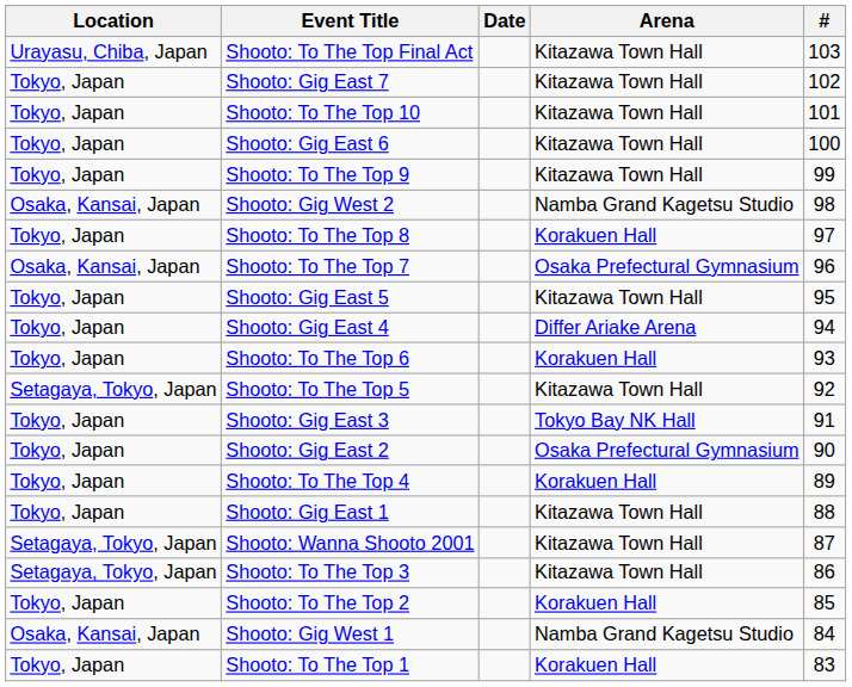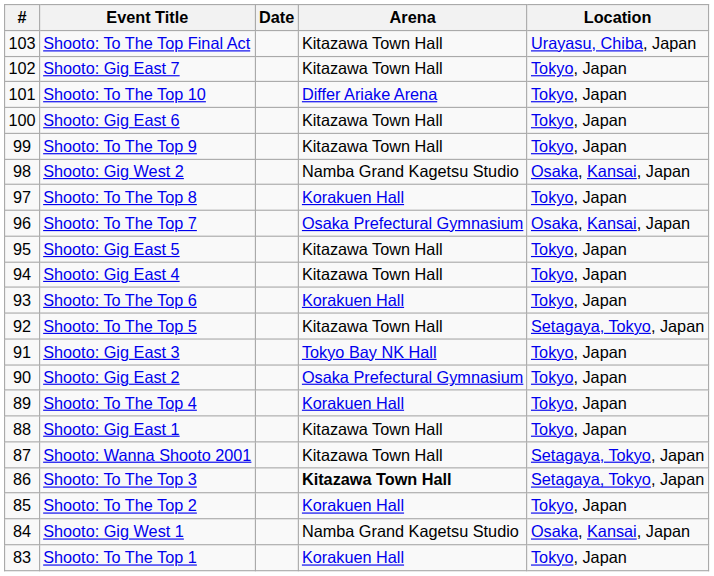 <table class="sortable wikitable succession-box" style="font-size:90%;">
 <tr>
-<th scope="col">Location</th>
+<th scope="col">#</th>
 <th scope="col">Event Title</th>
 <th scope="col">Date</th>
 <th scope="col">Arena</th>
-<th scope="col">#</th>
+<th scope="col">Location</th>
 </tr>
 <tr>
-<td><a href='#'>Urayasu, Chiba</a>, Japan</td>
+<td align=center>103</td>
 <td><a href='#'>Shooto: To The Top Final Act</a></td>
 <td></td>
 <td>Kitazawa Town Hall</td>
-<td align=center>103</td>
+<td><a href='#'>Urayasu, Chiba</a>, Japan</td>
 </tr>
 <tr>
-<td><a href='#'>Tokyo</a>, Japan</td>
+<td align=center>102</td>
 <td><a href='#'>Shooto: Gig East 7</a></td>
 <td></td>
 <td>Kitazawa Town Hall</td>
-<td align=center>102</td>
+<td><a href='#'>Tokyo</a>, Japan</td>
 </tr>
 <tr>
-<td><a href='#'>Tokyo</a>, Japan</td>
+<td align=center>101</td>
 <td><a href='#'>Shooto: To The Top 10</a></td>
 <td></td>
-<td>Kitazawa Town Hall</td>
-<td align=center>101</td>
+<td><a href='#'>Differ Ariake Arena</a></td>
+<td><a href='#'>Tokyo</a>, Japan</td>
 </tr>
 <tr>
-<td><a href='#'>Tokyo</a>, Japan</td>
+<td align=center>100</td>
 <td><a href='#'>Shooto: Gig East 6</a></td>
 <td></td>
 <td>Kitazawa Town Hall</td>
-<td align=center>100</td>
+<td><a href='#'>Tokyo</a>, Japan</td>
 </tr>
 <tr>
-<td><a href='#'>Tokyo</a>, Japan</td>
+<td align=center>99</td>
 <td><a href='#'>Shooto: To The Top 9</a></td>
 <td></td>
 <td>Kitazawa Town Hall</td>
-<td align=center>99</td>
+<td><a href='#'>Tokyo</a>, Japan</td>
 </tr>
 <tr>
-<td><a href='#'>Osaka</a>, <a href='#'>Kansai</a>, Japan</td>
+<td align=center>98</td>
 <td><a href='#'>Shooto: Gig West 2</a></td>
 <td></td>
 <td>Namba Grand Kagetsu Studio</td>
-<td align=center>98</td>
+<td><a href='#'>Osaka</a>, <a href='#'>Kansai</a>, Japan</td>
 </tr>
 <tr>
-<td><a href='#'>Tokyo</a>, Japan</td>
+<td align=center>97</td>
 <td><a href='#'>Shooto: To The Top 8</a></td>
 <td></td>
 <td><a href='#'>Korakuen Hall</a></td>
-<td align=center>97</td>
+<td><a href='#'>Tokyo</a>, Japan</td>
 </tr>
 <tr>
-<td><a href='#'>Osaka</a>, <a href='#'>Kansai</a>, Japan</td>
+<td align=center>96</td>
 <td><a href='#'>Shooto: To The Top 7</a></td>
 <td></td>
 <td><a href='#'>Osaka Prefectural Gymnasium</a></td>
-<td align=center>96</td>
+<td><a href='#'>Osaka</a>, <a href='#'>Kansai</a>, Japan</td>
 </tr>
 <tr>
-<td><a href='#'>Tokyo</a>, Japan</td>
+<td align=center>95</td>
 <td><a href='#'>Shooto: Gig East 5</a></td>
 <td></td>
 <td>Kitazawa Town Hall</td>
-<td align=center>95</td>
+<td><a href='#'>Tokyo</a>, Japan</td>
 </tr>
 <tr>
-<td><a href='#'>Tokyo</a>, Japan</td>
+<td align=center>94</td>
 <td><a href='#'>Shooto: Gig East 4</a></td>
 <td></td>
-<td><a href='#'>Differ Ariake Arena</a></td>
-<td align=center>94</td>
+<td>Kitazawa Town Hall</td>
+<td><a href='#'>Tokyo</a>, Japan</td>
 </tr>
 <tr>
-<td><a href='#'>Tokyo</a>, Japan</td>
+<td align=center>93</td>
 <td><a href='#'>Shooto: To The Top 6</a></td>
 <td></td>
 <td><a href='#'>Korakuen Hall</a></td>
-<td align=center>93</td>
+<td><a href='#'>Tokyo</a>, Japan</td>
 </tr>
 <tr>
-<td><a href='#'>Setagaya, Tokyo</a>, Japan</td>
+<td align=center>92</td>
 <td><a href='#'>Shooto: To The Top 5</a></td>
 <td></td>
 <td>Kitazawa Town Hall</td>
-<td align=center>92</td>
+<td><a href='#'>Setagaya, Tokyo</a>, Japan</td>
 </tr>
 <tr>
-<td><a href='#'>Tokyo</a>, Japan</td>
+<td align=center>91</td>
 <td><a href='#'>Shooto: Gig East 3</a></td>
 <td></td>
 <td><a href='#'>Tokyo Bay NK Hall</a></td>
-<td align=center>91</td>
+<td><a href='#'>Tokyo</a>, Japan</td>
 </tr>
 <tr>
-<td><a href='#'>Tokyo</a>, Japan</td>
+<td align=center>90</td>
 <td><a href='#'>Shooto: Gig East 2</a></td>
 <td></td>
 <td><a href='#'>Osaka Prefectural Gymnasium</a></td>
-<td align=center>90</td>
+<td><a href='#'>Tokyo</a>, Japan</td>
 </tr>
 <tr>
-<td><a href='#'>Tokyo</a>, Japan</td>
+<td align=center>89</td>
 <td><a href='#'>Shooto: To The Top 4</a></td>
 <td></td>
 <td><a href='#'>Korakuen Hall</a></td>
-<td align=center>89</td>
+<td><a href='#'>Tokyo</a>, Japan</td>
 </tr>
 <tr>
-<td><a href='#'>Tokyo</a>, Japan</td>
+<td align=center>88</td>
 <td><a href='#'>Shooto: Gig East 1</a></td>
 <td></td>
 <td>Kitazawa Town Hall</td>
-<td align=center>88</td>
+<td><a href='#'>Tokyo</a>, Japan</td>
 </tr>
 <tr>
-<td><a href='#'>Setagaya, Tokyo</a>, Japan</td>
+<td align=center>87</td>
 <td><a href='#'>Shooto: Wanna Shooto 2001</a></td>
 <td></td>
 <td>Kitazawa Town Hall</td>
-<td align=center>87</td>
+<td><a href='#'>Setagaya, Tokyo</a>, Japan</td>
 </tr>
 <tr>
-<td><a href='#'>Setagaya, Tokyo</a>, Japan</td>
+<td align=center>86</td>
 <td><a href='#'>Shooto: To The Top 3</a></td>
 <td></td>
-<td>Kitazawa Town Hall</td>
-<td align=center>86</td>
+<td><strong>Kitazawa Town Hall</strong></td>
+<td><a href='#'>Setagaya, Tokyo</a>, Japan</td>
 </tr>
 <tr>
-<td><a href='#'>Tokyo</a>, Japan</td>
+<td align=center>85</td>
 <td><a href='#'>Shooto: To The Top 2</a></td>
 <td></td>
 <td><a href='#'>Korakuen Hall</a></td>
-<td align=center>85</td>
+<td><a href='#'>Tokyo</a>, Japan</td>
 </tr>
 <tr>
-<td><a href='#'>Osaka</a>, <a href='#'>Kansai</a>, Japan</td>
+<td align=center>84</td>
 <td><a href='#'>Shooto: Gig West 1</a></td>
 <td></td>
 <td>Namba Grand Kagetsu Studio</td>
-<td align=center>84</td>
+<td><a href='#'>Osaka</a>, <a href='#'>Kansai</a>, Japan</td>
 </tr>
 <tr>
-<td><a href='#'>Tokyo</a>, Japan</td>
+<td align=center>83</td>
 <td><a href='#'>Shooto: To The Top 1</a></td>
 <td></td>
 <td><a href='#'>Korakuen Hall</a></td>
-<td align=center>83</td>
+<td><a href='#'>Tokyo</a>, Japan</td>
 </tr>
 </table>
